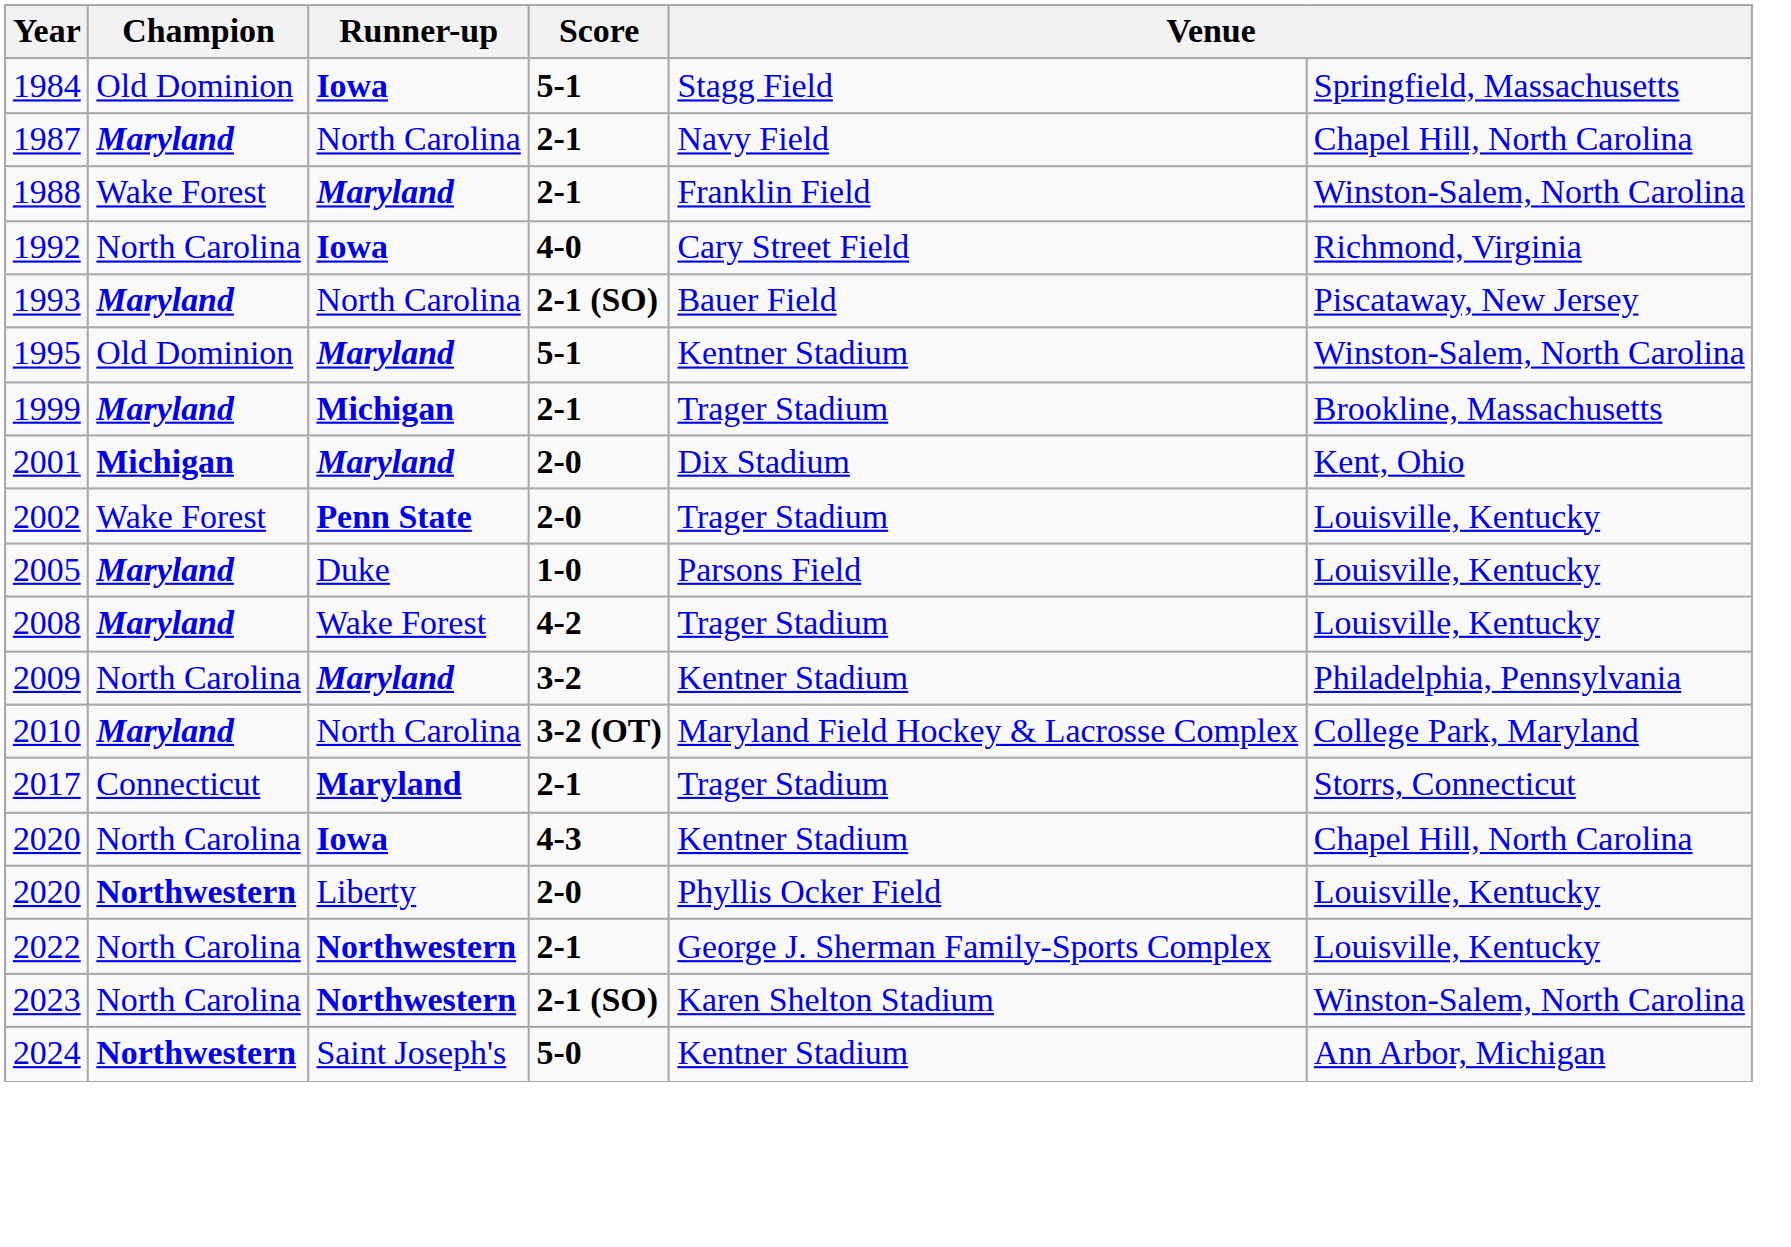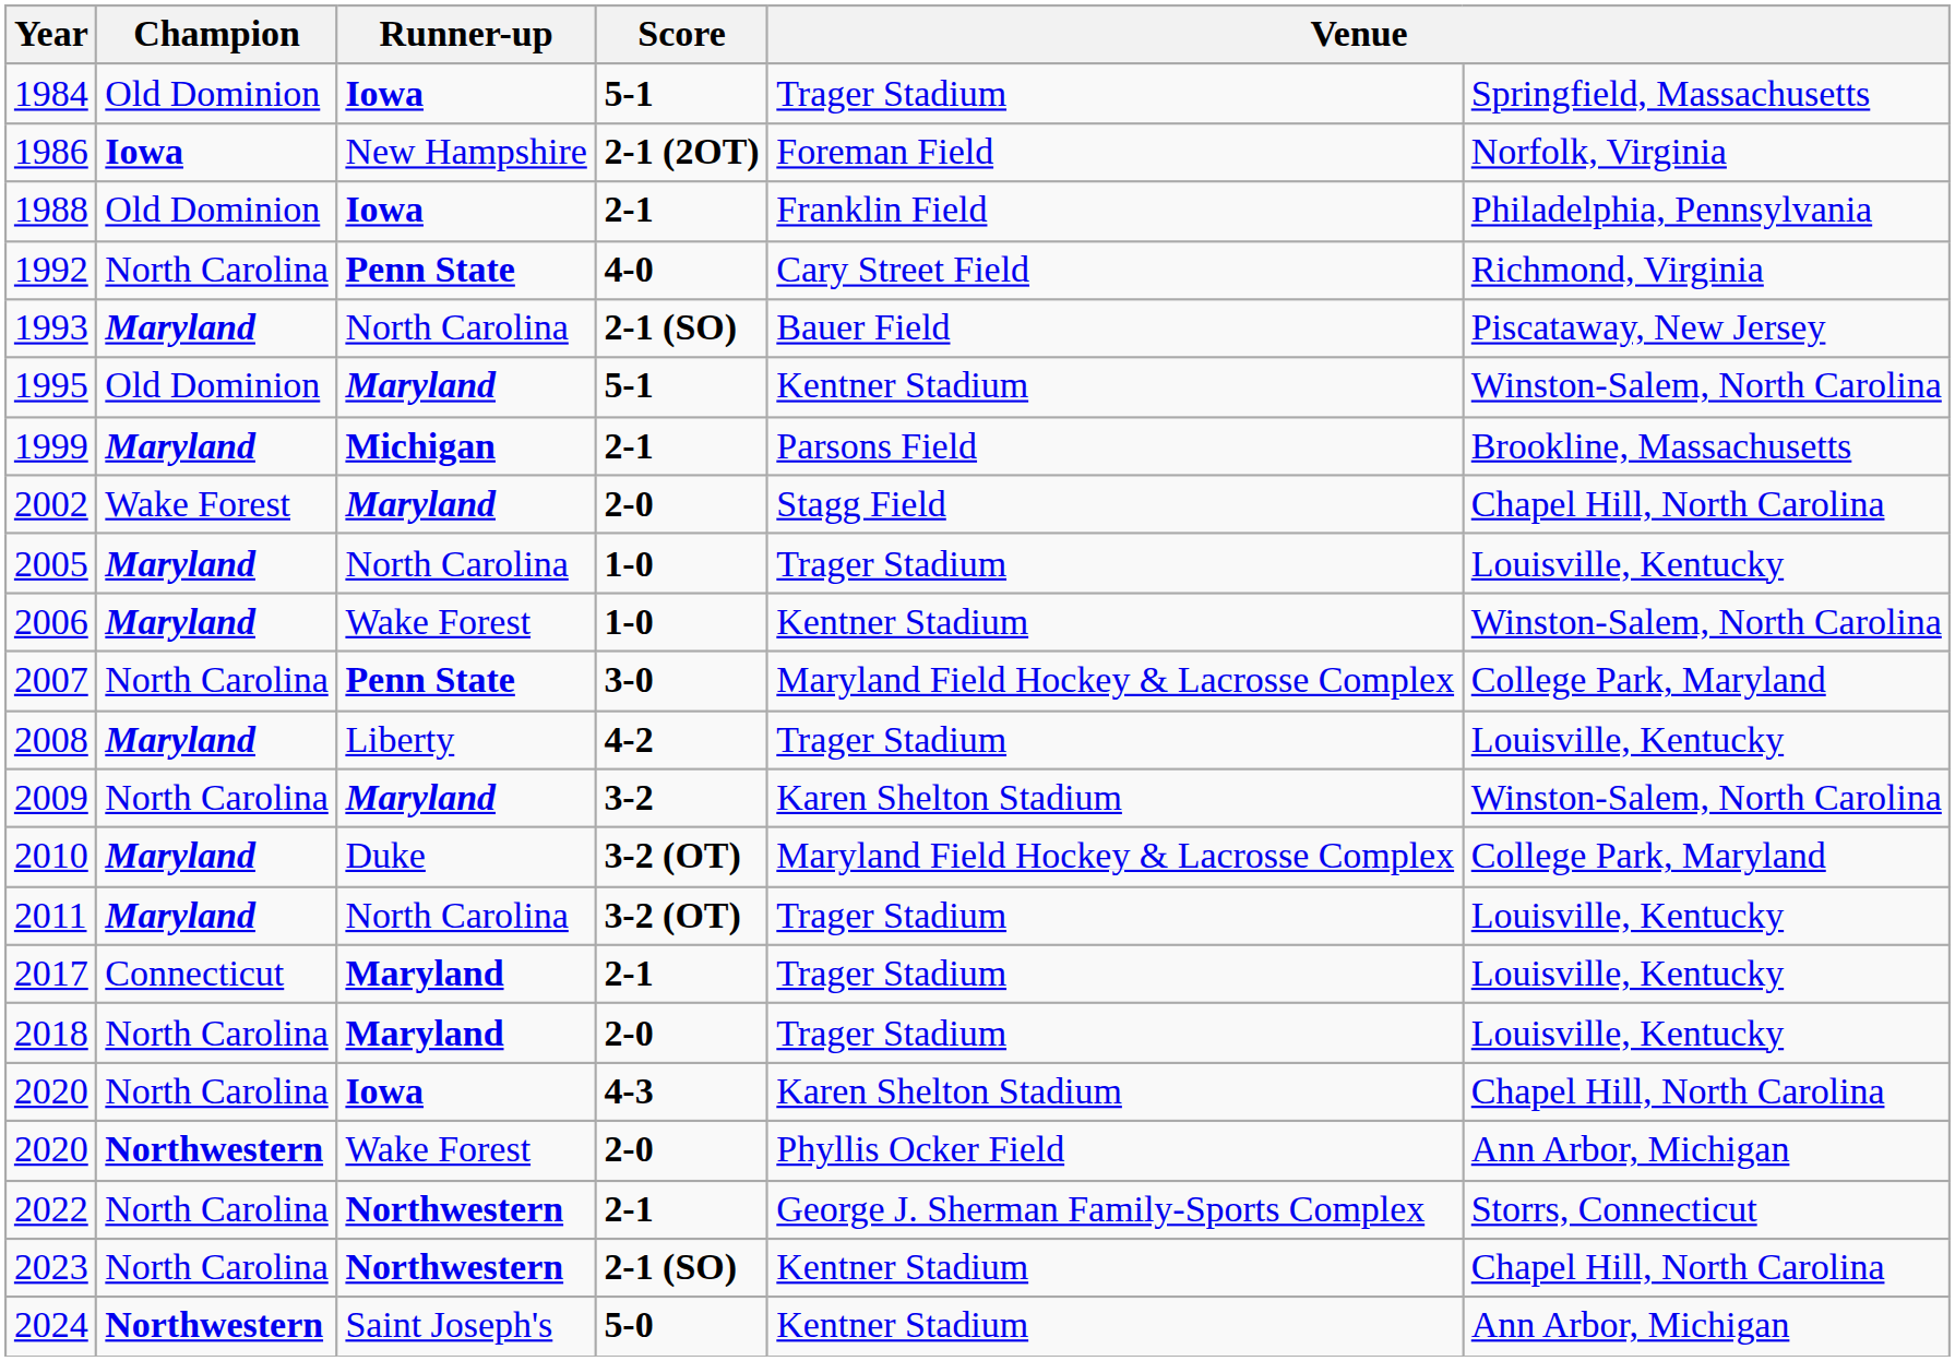 <table class="wikitable">
 <tr>
 <th>Year</th>
 <th>Champion</th>
 <th>Runner-up</th>
 <th>Score</th>
 <th colspan=2>Venue</th>
 </tr>
 <tr>
 <td><a href='#'>1984</a></td>
 <td><a href='#'>Old Dominion</a></td>
 <td><strong><a href='#'>Iowa</a></strong></td>
 <td><strong>5-1</strong></td>
-<td><a href='#'>Stagg Field</a></td>
+<td><a href='#'>Trager Stadium</a></td>
 <td><a href='#'>Springfield, Massachusetts</a></td>
 </tr>
 <tr>
-<td><a href='#'>1987</a></td>
-<td><strong><em><a href='#'>Maryland</a></em></strong></td>
-<td><a href='#'>North Carolina</a></td>
-<td><strong>2-1</strong></td>
-<td><a href='#'>Navy Field</a></td>
-<td><a href='#'>Chapel Hill, North Carolina</a></td>
+<td><a href='#'>1986</a></td>
+<td><strong><a href='#'>Iowa</a></strong></td>
+<td><a href='#'>New Hampshire</a></td>
+<td><strong>2-1 (2OT)</strong></td>
+<td><a href='#'>Foreman Field</a></td>
+<td><a href='#'>Norfolk, Virginia</a></td>
 </tr>
 <tr>
 <td><a href='#'>1988</a></td>
-<td><a href='#'>Wake Forest</a></td>
-<td><strong><em><a href='#'>Maryland</a></em></strong></td>
+<td><a href='#'>Old Dominion</a> </td>
+<td><strong><a href='#'>Iowa</a></strong></td>
 <td><strong>2-1</strong></td>
 <td><a href='#'>Franklin Field</a></td>
-<td><a href='#'>Winston-Salem, North Carolina</a></td>
+<td><a href='#'>Philadelphia, Pennsylvania</a></td>
 </tr>
 <tr>
 <td><a href='#'>1992</a></td>
 <td><a href='#'>North Carolina</a> </td>
-<td><strong><a href='#'>Iowa</a></strong></td>
+<td><strong><a href='#'>Penn State</a></strong></td>
 <td><strong>4-0</strong></td>
 <td><a href='#'>Cary Street Field</a></td>
 <td><a href='#'>Richmond, Virginia</a></td>
 </tr>
 <tr>
 <td><a href='#'>1993</a></td>
 <td><strong><em><a href='#'>Maryland</a></em></strong> </td>
 <td><a href='#'>North Carolina</a></td>
 <td><strong>2-1 (SO)</strong></td>
 <td><a href='#'>Bauer Field</a></td>
 <td><a href='#'>Piscataway, New Jersey</a></td>
 </tr>
 <tr>
 <td><a href='#'>1995</a></td>
 <td><a href='#'>Old Dominion</a> </td>
 <td><strong><em><a href='#'>Maryland</a></em></strong></td>
 <td><strong>5-1</strong></td>
 <td><a href='#'>Kentner Stadium</a></td>
 <td><a href='#'>Winston-Salem, North Carolina</a></td>
 </tr>
 <tr>
 <td><a href='#'>1999</a></td>
 <td><strong><em><a href='#'>Maryland</a></em></strong> </td>
 <td><strong><a href='#'>Michigan</a></strong></td>
 <td><strong>2-1</strong></td>
-<td><a href='#'>Trager Stadium</a></td>
+<td><a href='#'>Parsons Field</a></td>
 <td><a href='#'>Brookline, Massachusetts</a></td>
-</tr>
-<tr>
-<td><a href='#'>2001</a></td>
-<td><strong><a href='#'>Michigan</a></strong></td>
-<td><strong><em><a href='#'>Maryland</a></em></strong></td>
-<td><strong>2-0</strong></td>
-<td><a href='#'>Dix Stadium</a></td>
-<td><a href='#'>Kent, Ohio</a></td>
 </tr>
 <tr>
 <td><a href='#'>2002</a></td>
 <td><a href='#'>Wake Forest</a></td>
-<td><strong><a href='#'>Penn State</a></strong></td>
+<td><strong><em><a href='#'>Maryland</a></em></strong></td>
 <td><strong>2-0</strong></td>
+<td><a href='#'>Stagg Field</a></td>
+<td><a href='#'>Chapel Hill, North Carolina</a></td>
+</tr>
+<tr>
+<td><a href='#'>2005</a></td>
+<td><strong><em><a href='#'>Maryland</a></em></strong> </td>
+<td><a href='#'>North Carolina</a></td>
+<td><strong>1-0</strong></td>
 <td><a href='#'>Trager Stadium</a></td>
 <td><a href='#'>Louisville, Kentucky</a></td>
 </tr>
 <tr>
-<td><a href='#'>2005</a></td>
+<td><a href='#'>2006</a></td>
 <td><strong><em><a href='#'>Maryland</a></em></strong> </td>
-<td><a href='#'>Duke</a></td>
+<td><a href='#'>Wake Forest</a></td>
 <td><strong>1-0</strong></td>
-<td><a href='#'>Parsons Field</a></td>
-<td><a href='#'>Louisville, Kentucky</a></td>
+<td><a href='#'>Kentner Stadium</a></td>
+<td><a href='#'>Winston-Salem, North Carolina</a></td>
+</tr>
+<tr>
+<td><a href='#'>2007</a></td>
+<td><a href='#'>North Carolina</a> </td>
+<td><strong><a href='#'>Penn State</a></strong></td>
+<td><strong>3-0</strong></td>
+<td><a href='#'>Maryland Field Hockey & Lacrosse Complex</a></td>
+<td><a href='#'>College Park, Maryland</a></td>
 </tr>
 <tr>
 <td><a href='#'>2008</a></td>
 <td><strong><em><a href='#'>Maryland</a></em></strong> </td>
-<td><a href='#'>Wake Forest</a></td>
+<td><a href='#'>Liberty</a></td>
 <td><strong>4-2</strong></td>
 <td><a href='#'>Trager Stadium</a></td>
 <td><a href='#'>Louisville, Kentucky</a></td>
 </tr>
 <tr>
 <td><a href='#'>2009</a></td>
 <td><a href='#'>North Carolina</a> </td>
 <td><strong><em><a href='#'>Maryland</a></em></strong></td>
 <td><strong>3-2</strong></td>
-<td><a href='#'>Kentner Stadium</a></td>
-<td><a href='#'>Philadelphia, Pennsylvania</a></td>
+<td><a href='#'>Karen Shelton Stadium</a></td>
+<td><a href='#'>Winston-Salem, North Carolina</a></td>
 </tr>
 <tr>
 <td><a href='#'>2010</a></td>
 <td><strong><em><a href='#'>Maryland</a></em></strong> </td>
-<td><a href='#'>North Carolina</a></td>
+<td><a href='#'>Duke</a></td>
 <td><strong>3-2 (OT)</strong></td>
 <td><a href='#'>Maryland Field Hockey & Lacrosse Complex</a></td>
 <td><a href='#'>College Park, Maryland</a></td>
+</tr>
+<tr>
+<td><a href='#'>2011</a></td>
+<td><strong><em><a href='#'>Maryland</a></em></strong> </td>
+<td><a href='#'>North Carolina</a></td>
+<td><strong>3-2 (OT)</strong></td>
+<td><a href='#'>Trager Stadium</a></td>
+<td><a href='#'>Louisville, Kentucky</a></td>
 </tr>
 <tr>
 <td><a href='#'>2017</a></td>
 <td><a href='#'>Connecticut</a> </td>
 <td><strong><a href='#'>Maryland</a></strong></td>
 <td><strong>2-1</strong></td>
 <td><a href='#'>Trager Stadium</a></td>
-<td><a href='#'>Storrs, Connecticut</a></td>
+<td><a href='#'>Louisville, Kentucky</a></td>
+</tr>
+<tr>
+<td><a href='#'>2018</a></td>
+<td><a href='#'>North Carolina</a> </td>
+<td><strong><a href='#'>Maryland</a></strong></td>
+<td><strong>2-0</strong></td>
+<td><a href='#'>Trager Stadium</a></td>
+<td><a href='#'>Louisville, Kentucky</a></td>
 </tr>
 <tr>
 <td><a href='#'>2020</a></td>
 <td><a href='#'>North Carolina</a> </td>
 <td><strong><a href='#'>Iowa</a></strong></td>
 <td><strong>4-3</strong></td>
-<td><a href='#'>Kentner Stadium</a></td>
+<td><a href='#'>Karen Shelton Stadium</a></td>
 <td><a href='#'>Chapel Hill, North Carolina</a></td>
 </tr>
 <tr>
 <td><a href='#'>2020</a></td>
 <td><strong><a href='#'>Northwestern</a></strong></td>
-<td><a href='#'>Liberty</a></td>
+<td><a href='#'>Wake Forest</a></td>
 <td><strong>2-0</strong></td>
 <td><a href='#'>Phyllis Ocker Field</a></td>
-<td><a href='#'>Louisville, Kentucky</a></td>
+<td><a href='#'>Ann Arbor, Michigan</a></td>
 </tr>
 <tr>
 <td><a href='#'>2022</a></td>
 <td><a href='#'>North Carolina</a> </td>
 <td><strong><a href='#'>Northwestern</a></strong></td>
 <td><strong>2-1</strong></td>
 <td><a href='#'>George J. Sherman Family-Sports Complex</a></td>
-<td><a href='#'>Louisville, Kentucky</a></td>
+<td><a href='#'>Storrs, Connecticut</a></td>
 </tr>
 <tr>
 <td><a href='#'>2023</a></td>
 <td><a href='#'>North Carolina</a> </td>
 <td><strong><a href='#'>Northwestern</a></strong></td>
 <td><strong>2-1 (SO)</strong></td>
-<td><a href='#'>Karen Shelton Stadium</a></td>
-<td><a href='#'>Winston-Salem, North Carolina</a></td>
+<td><a href='#'>Kentner Stadium</a></td>
+<td><a href='#'>Chapel Hill, North Carolina</a></td>
 </tr>
 <tr>
 <td><a href='#'>2024</a></td>
 <td><strong><a href='#'>Northwestern</a></strong> </td>
 <td><a href='#'>Saint Joseph's</a></td>
 <td><strong>5-0</strong></td>
 <td><a href='#'>Kentner Stadium</a></td>
 <td><a href='#'>Ann Arbor, Michigan</a></td>
 </tr>
 </table>
